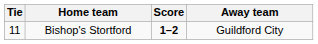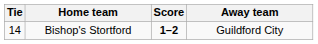 <table class="wikitable" style="text-align:center;">
 <tr>
 <th width=20>Tie</th>
 <th width=175>Home team</th>
 <th width=20>Score</th>
 <th width=175>Away team</th>
 </tr>
 <tr>
-<td>11</td>
+<td>14</td>
 <td>Bishop's Stortford</td>
 <td><strong>1–2</strong></td>
 <td>Guildford City</td>
 </tr>
 </table>
